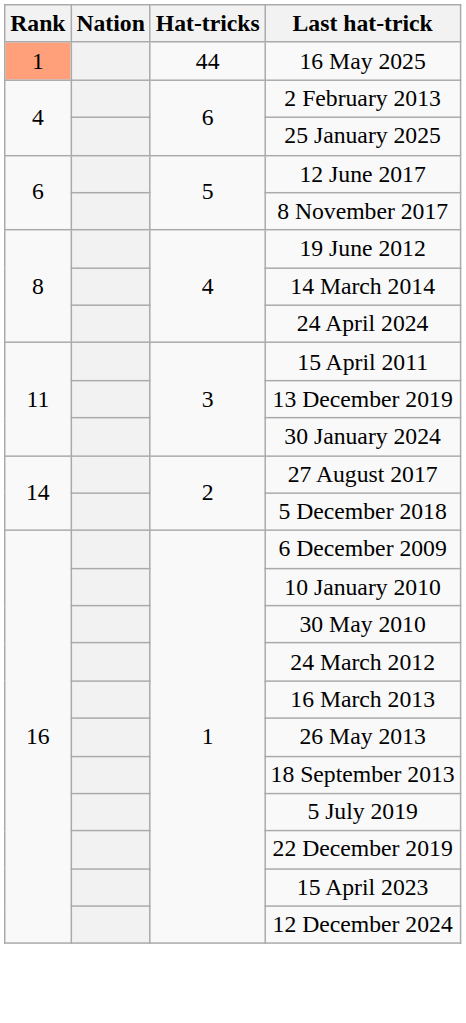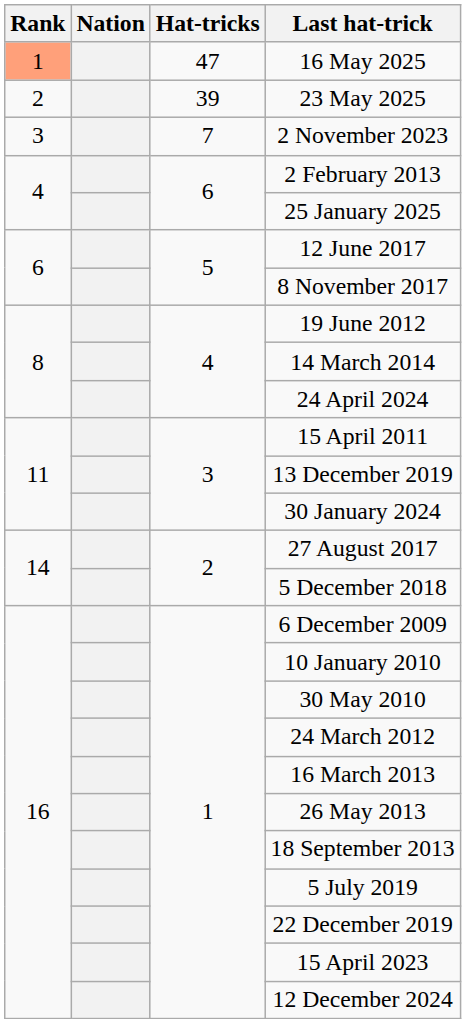 <table class="wikitable sortable plainrowheaders" style="text-align:center">
 <tr>
 <th scope="col">Rank</th>
 <th scope="col">Nation</th>
 <th scope="col">Hat-tricks</th>
 <th scope="col">Last hat-trick</th>
 </tr>
 <tr>
 <td style="background: lightsalmon;">1</td>
 <th scope="row"></th>
-<td>44</td>
+<td>47</td>
 <td>16 May 2025</td>
+</tr>
+<tr>
+<td>2</td>
+<th scope="row"></th>
+<td>39</td>
+<td>23 May 2025</td>
+</tr>
+<tr>
+<td>3</td>
+<th scope="row"></th>
+<td>7</td>
+<td>2 November 2023</td>
 </tr>
 <tr>
 <td rowspan="2">4</td>
 <th scope="row"></th>
 <td rowspan="2">6</td>
 <td>2 February 2013</td>
 </tr>
 <tr>
 <th scope="row"></th>
 <td>25 January 2025</td>
 </tr>
 <tr>
 <td rowspan="2">6</td>
 <th scope="row"></th>
 <td rowspan="2">5</td>
 <td>12 June 2017</td>
 </tr>
 <tr>
 <th scope="row"></th>
 <td>8 November 2017</td>
 </tr>
 <tr>
 <td rowspan="3">8</td>
 <th scope="row"></th>
 <td rowspan="3">4</td>
 <td>19 June 2012</td>
 </tr>
 <tr>
 <th scope="row"></th>
 <td>14 March 2014</td>
 </tr>
 <tr>
 <th scope="row"></th>
 <td>24 April 2024</td>
 </tr>
 <tr>
 <td rowspan="3">11</td>
 <th scope="row"></th>
 <td rowspan="3">3</td>
 <td>15 April 2011</td>
 </tr>
 <tr>
 <th scope="row"></th>
 <td>13 December 2019</td>
 </tr>
 <tr>
 <th scope="row"></th>
 <td>30 January 2024</td>
 </tr>
 <tr>
 <td rowspan="2">14</td>
 <th scope="row"></th>
 <td rowspan="2">2</td>
 <td>27 August 2017</td>
 </tr>
 <tr>
 <th scope="row"></th>
 <td>5 December 2018</td>
 </tr>
 <tr>
 <td rowspan="11">16</td>
 <th scope="row"></th>
 <td rowspan="11">1</td>
 <td>6 December 2009</td>
 </tr>
 <tr>
 <th scope="row"></th>
 <td>10 January 2010</td>
 </tr>
 <tr>
 <th scope="row"></th>
 <td>30 May 2010</td>
 </tr>
 <tr>
 <th scope="row"></th>
 <td>24 March 2012</td>
 </tr>
 <tr>
 <th scope="row"></th>
 <td>16 March 2013</td>
 </tr>
 <tr>
 <th scope="row"></th>
 <td>26 May 2013</td>
 </tr>
 <tr>
 <th scope="row"></th>
 <td>18 September 2013</td>
 </tr>
 <tr>
 <th scope="row"></th>
 <td>5 July 2019</td>
 </tr>
 <tr>
 <th scope="row"></th>
 <td>22 December 2019</td>
 </tr>
 <tr>
 <th scope="row"></th>
 <td>15 April 2023</td>
 </tr>
 <tr>
 <th scope="row"></th>
 <td>12 December 2024</td>
 </tr>
 </table>
